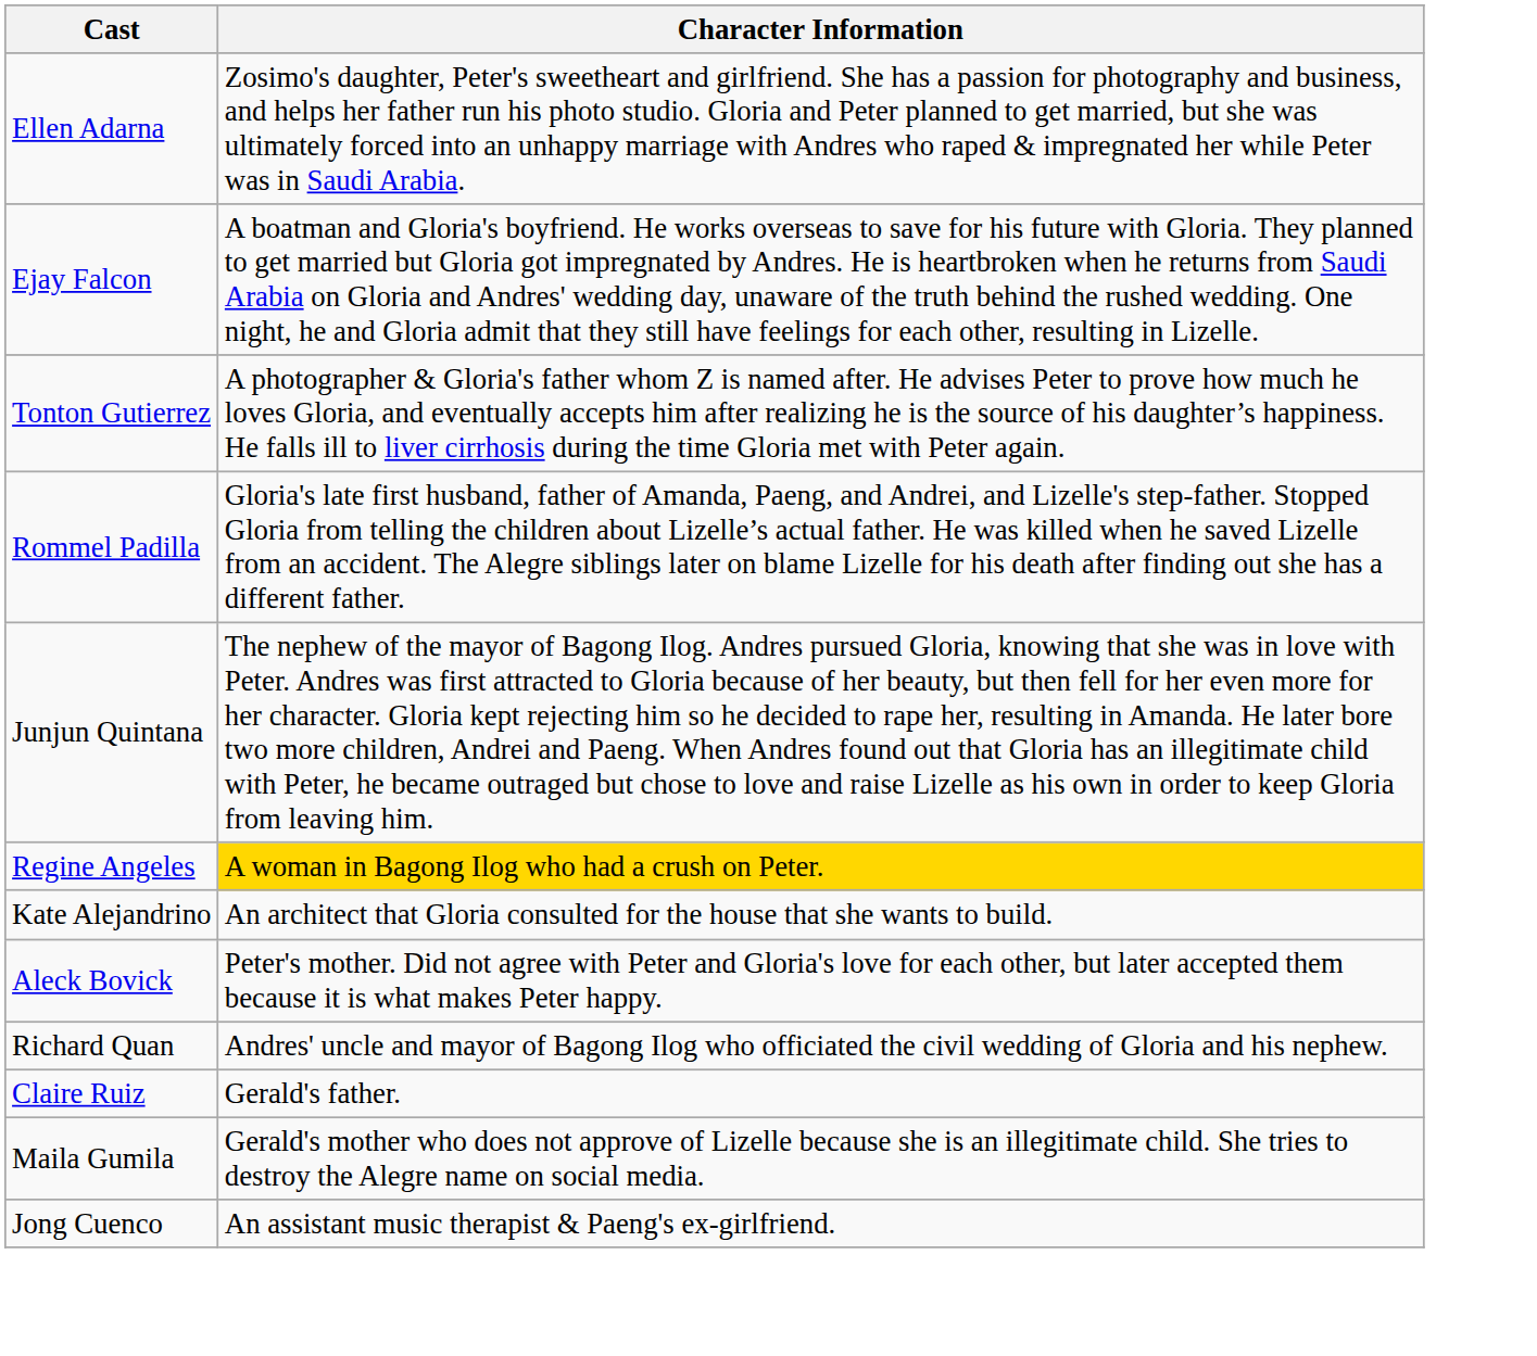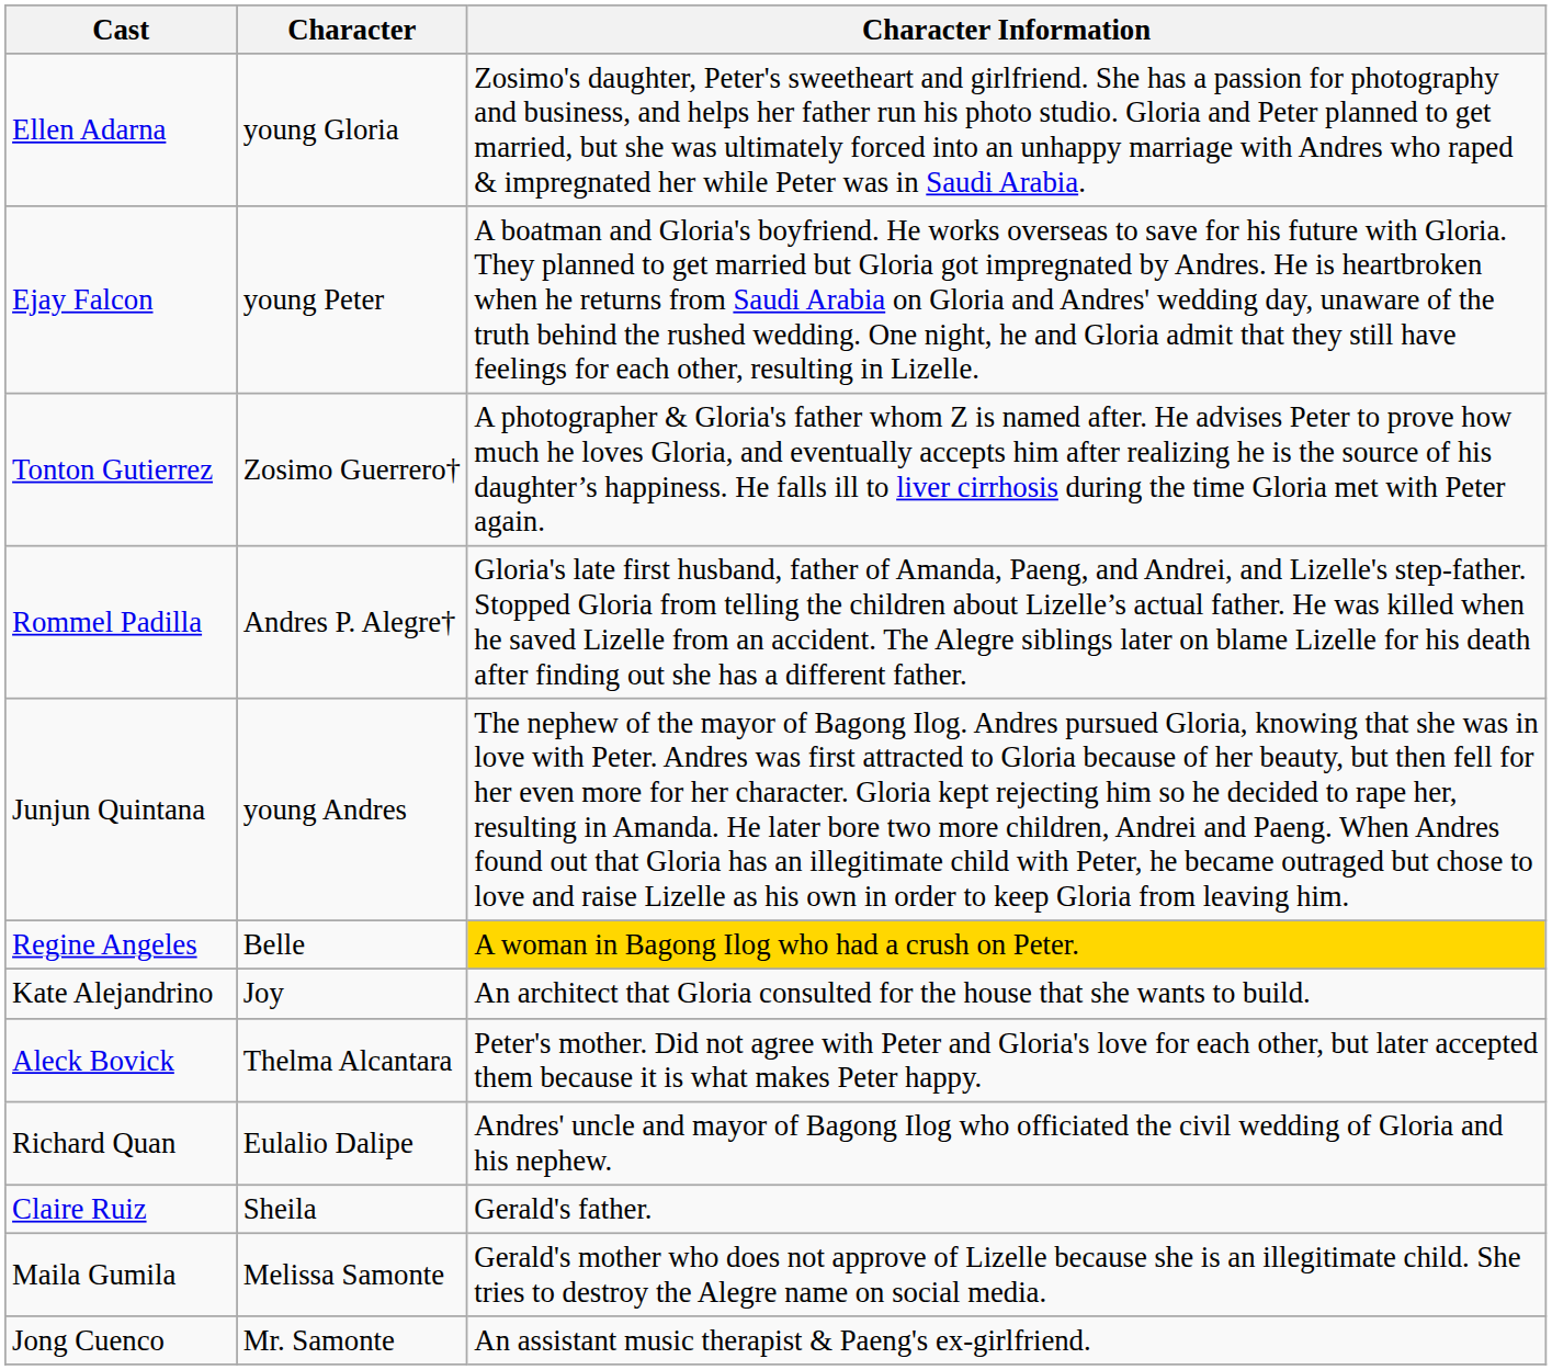 <table class="wikitable" style="font-size:95%;">
 <tr>
 <th style="width:15%;">Cast</th>
+<th style="width:15%;">Character</th>
 <th style="width:15px;">Character Information</th>
 </tr>
 <tr>
 <td><a href='#'>Ellen Adarna</a></td>
+<td>young Gloria</td>
 <td>Zosimo's daughter, Peter's sweetheart and girlfriend. She has a passion for photography and business, and helps her father run his photo studio. Gloria and Peter planned to get married, but she was ultimately forced into an unhappy marriage with Andres who raped & impregnated her while Peter was in <a href='#'>Saudi Arabia</a>.</td>
 </tr>
 <tr>
 <td><a href='#'>Ejay Falcon</a></td>
+<td>young Peter</td>
 <td>A boatman and Gloria's boyfriend. He works overseas to save for his future with Gloria. They planned to get married but Gloria got impregnated by Andres. He is heartbroken when he returns from <a href='#'>Saudi Arabia</a> on Gloria and Andres' wedding day, unaware of the truth behind the rushed wedding. One night, he and Gloria admit that they still have feelings for each other, resulting in Lizelle.</td>
 </tr>
 <tr>
 <td><a href='#'>Tonton Gutierrez</a></td>
+<td>Zosimo Guerrero†</td>
 <td>A photographer & Gloria's father whom Z is named after. He advises Peter to prove how much he loves Gloria, and eventually accepts him after realizing he is the source of his daughter’s happiness. He falls ill to <a href='#'>liver cirrhosis</a> during the time Gloria met with Peter again.</td>
 </tr>
 <tr>
 <td><a href='#'>Rommel Padilla</a></td>
+<td>Andres P. Alegre†</td>
 <td>Gloria's late first husband, father of Amanda, Paeng, and Andrei, and Lizelle's step-father. Stopped Gloria from telling the children about Lizelle’s actual father. He was killed when he saved Lizelle from an accident. The Alegre siblings later on blame Lizelle for his death after finding out she has a different father.</td>
 </tr>
 <tr>
 <td>Junjun Quintana</td>
+<td>young Andres</td>
 <td>The nephew of the mayor of Bagong Ilog. Andres pursued Gloria, knowing that she was in love with Peter. Andres was first attracted to Gloria because of her beauty, but then fell for her even more for her character. Gloria kept rejecting him so he decided to rape her, resulting in Amanda. He later bore two more children, Andrei and Paeng. When Andres found out that Gloria has an illegitimate child with Peter, he became outraged but chose to love and raise Lizelle as his own in order to keep Gloria from leaving him.</td>
 </tr>
 <tr>
 <td><a href='#'>Regine Angeles</a></td>
+<td>Belle</td>
 <td style="background: gold;">A woman in Bagong Ilog who had a crush on Peter.</td>
 </tr>
 <tr>
 <td>Kate Alejandrino</td>
+<td>Joy</td>
 <td>An architect that Gloria consulted for the house that she wants to build.</td>
 </tr>
 <tr>
 <td><a href='#'>Aleck Bovick</a></td>
+<td>Thelma Alcantara</td>
 <td>Peter's mother. Did not agree with Peter and Gloria's love for each other, but later accepted them because it is what makes Peter happy.</td>
 </tr>
 <tr>
 <td>Richard Quan</td>
+<td>Eulalio Dalipe</td>
 <td>Andres' uncle and mayor of Bagong Ilog who officiated the civil wedding of Gloria and his nephew.</td>
 </tr>
 <tr>
 <td><a href='#'>Claire Ruiz</a></td>
+<td>Sheila</td>
 <td>Gerald's father.</td>
 </tr>
 <tr>
 <td>Maila Gumila</td>
+<td>Melissa Samonte</td>
 <td>Gerald's mother who does not approve of Lizelle because she is an illegitimate child. She tries to destroy the Alegre name on social media.</td>
 </tr>
 <tr>
 <td>Jong Cuenco</td>
+<td>Mr. Samonte</td>
 <td>An assistant music therapist & Paeng's ex-girlfriend.</td>
 </tr>
 </table>
